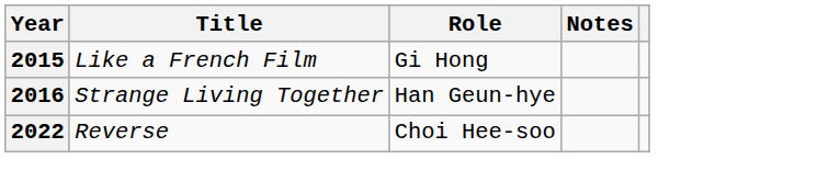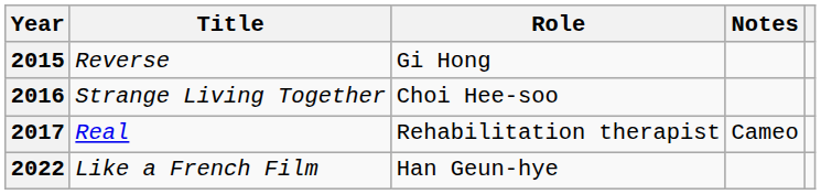 <table class="wikitable plainrowheaders sortable">
 <tr>
 <th scope="col">Year</th>
 <th scope="col">Title</th>
 <th scope="col">Role</th>
 <th scope="col">Notes</th>
 <th scope="col" class="unsortable"></th>
 </tr>
 <tr>
 <th scope="row">2015</th>
-<td><em>Like a French Film</em></td>
+<td><em>Reverse</em></td>
 <td>Gi Hong</td>
 <td></td>
 <td style="text-align:center"></td>
 </tr>
 <tr>
 <th scope="row">2016</th>
 <td><em>Strange Living Together</em></td>
+<td>Choi Hee-soo</td>
+<td></td>
+<td style="text-align:center"></td>
+</tr>
+<tr>
+<th scope="row">2017</th>
+<td><em><a href='#'>Real</a></em></td>
+<td>Rehabilitation therapist</td>
+<td>Cameo</td>
+<td style="text-align:center"></td>
+</tr>
+<tr>
+<th scope="row">2022</th>
+<td><em>Like a French Film</em></td>
 <td>Han Geun-hye</td>
 <td></td>
 <td style="text-align:center"></td>
 </tr>
-<tr>
-<th scope="row">2022</th>
-<td><em>Reverse</em></td>
-<td>Choi Hee-soo</td>
-<td></td>
-<td style="text-align:center"></td>
-</tr>
 </table>
